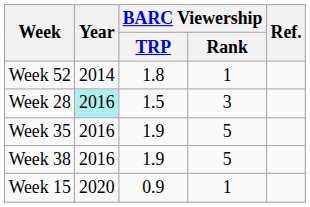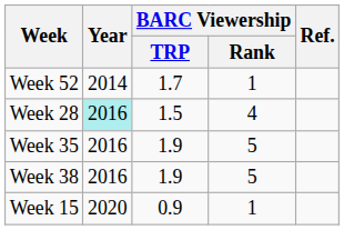 <table class="wikitable sortable" style="text-align:center">
 <tr>
 <th rowspan="2">Week</th>
 <th rowspan="2">Year</th>
 <th colspan="2"><a href='#'>BARC</a> Viewership</th>
 <th rowspan="2">Ref.</th>
 </tr>
 <tr>
 <th><a href='#'>TRP</a></th>
 <th>Rank</th>
 </tr>
 <tr>
 <td>Week 52</td>
 <td>2014</td>
-<td>1.8</td>
+<td>1.7</td>
 <td>1</td>
 <td></td>
 </tr>
 <tr>
 <td>Week 28</td>
 <td style="background: paleturquoise;">2016</td>
 <td>1.5</td>
-<td>3</td>
+<td>4</td>
 <td></td>
 </tr>
 <tr>
 <td>Week 35</td>
 <td>2016</td>
 <td>1.9</td>
 <td>5</td>
 <td></td>
 </tr>
 <tr>
 <td>Week 38</td>
 <td>2016</td>
 <td>1.9</td>
 <td>5</td>
 <td></td>
 </tr>
 <tr>
 <td>Week 15</td>
 <td>2020</td>
 <td>0.9</td>
 <td>1</td>
 <td></td>
 </tr>
 </table>
